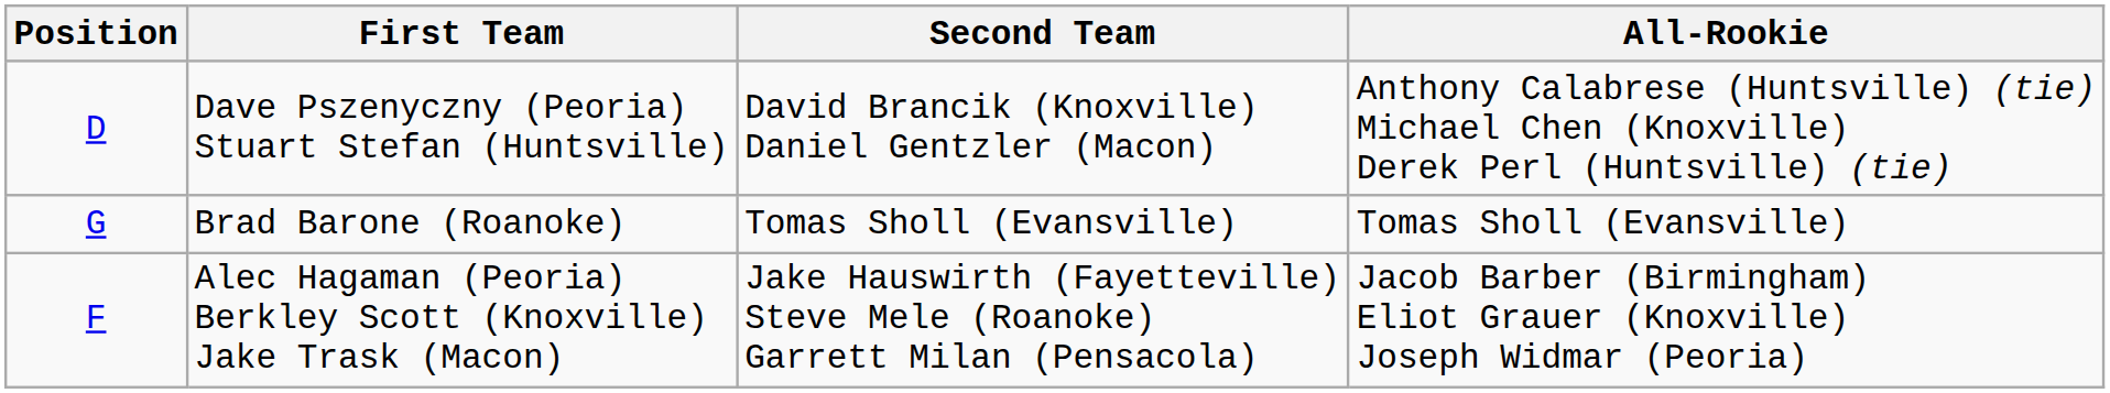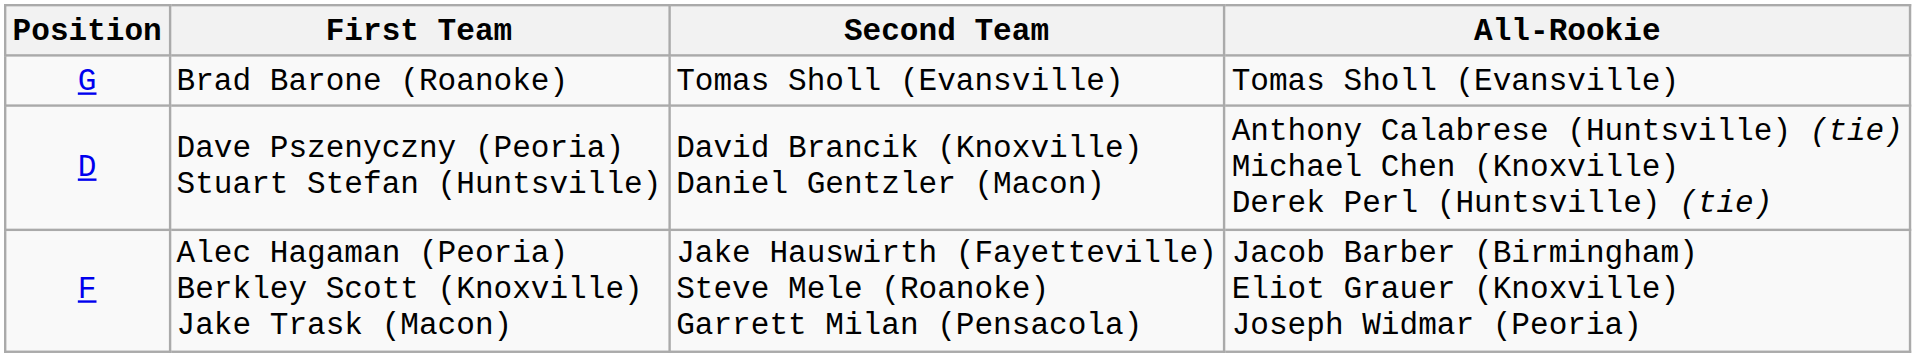 <table class="wikitable">
 <tr>
 <th>Position</th>
 <th>First Team</th>
 <th>Second Team</th>
 <th>All-Rookie</th>
 </tr>
 <tr>
+<td align=center><a href='#'>G</a></td>
+<td>Brad Barone (Roanoke)</td>
+<td>Tomas Sholl (Evansville)</td>
+<td>Tomas Sholl (Evansville)</td>
+</tr>
+<tr>
 <td align=center><a href='#'>D</a></td>
 <td>Dave Pszenyczny (Peoria)<br>Stuart Stefan (Huntsville)</td>
 <td>David Brancik (Knoxville)<br>Daniel Gentzler (Macon)</td>
 <td>Anthony Calabrese (Huntsville) <em>(tie)</em><br>Michael Chen (Knoxville)<br>Derek Perl (Huntsville) <em>(tie)</em></td>
-</tr>
-<tr>
-<td align=center><a href='#'>G</a></td>
-<td>Brad Barone (Roanoke)</td>
-<td>Tomas Sholl (Evansville)</td>
-<td>Tomas Sholl (Evansville)</td>
 </tr>
 <tr>
 <td align=center><a href='#'>F</a></td>
 <td>Alec Hagaman (Peoria)<br>Berkley Scott (Knoxville)<br>Jake Trask (Macon)</td>
 <td>Jake Hauswirth (Fayetteville)<br>Steve Mele (Roanoke)<br>Garrett Milan (Pensacola)</td>
 <td>Jacob Barber (Birmingham)<br>Eliot Grauer (Knoxville)<br>Joseph Widmar (Peoria)</td>
 </tr>
 </table>
